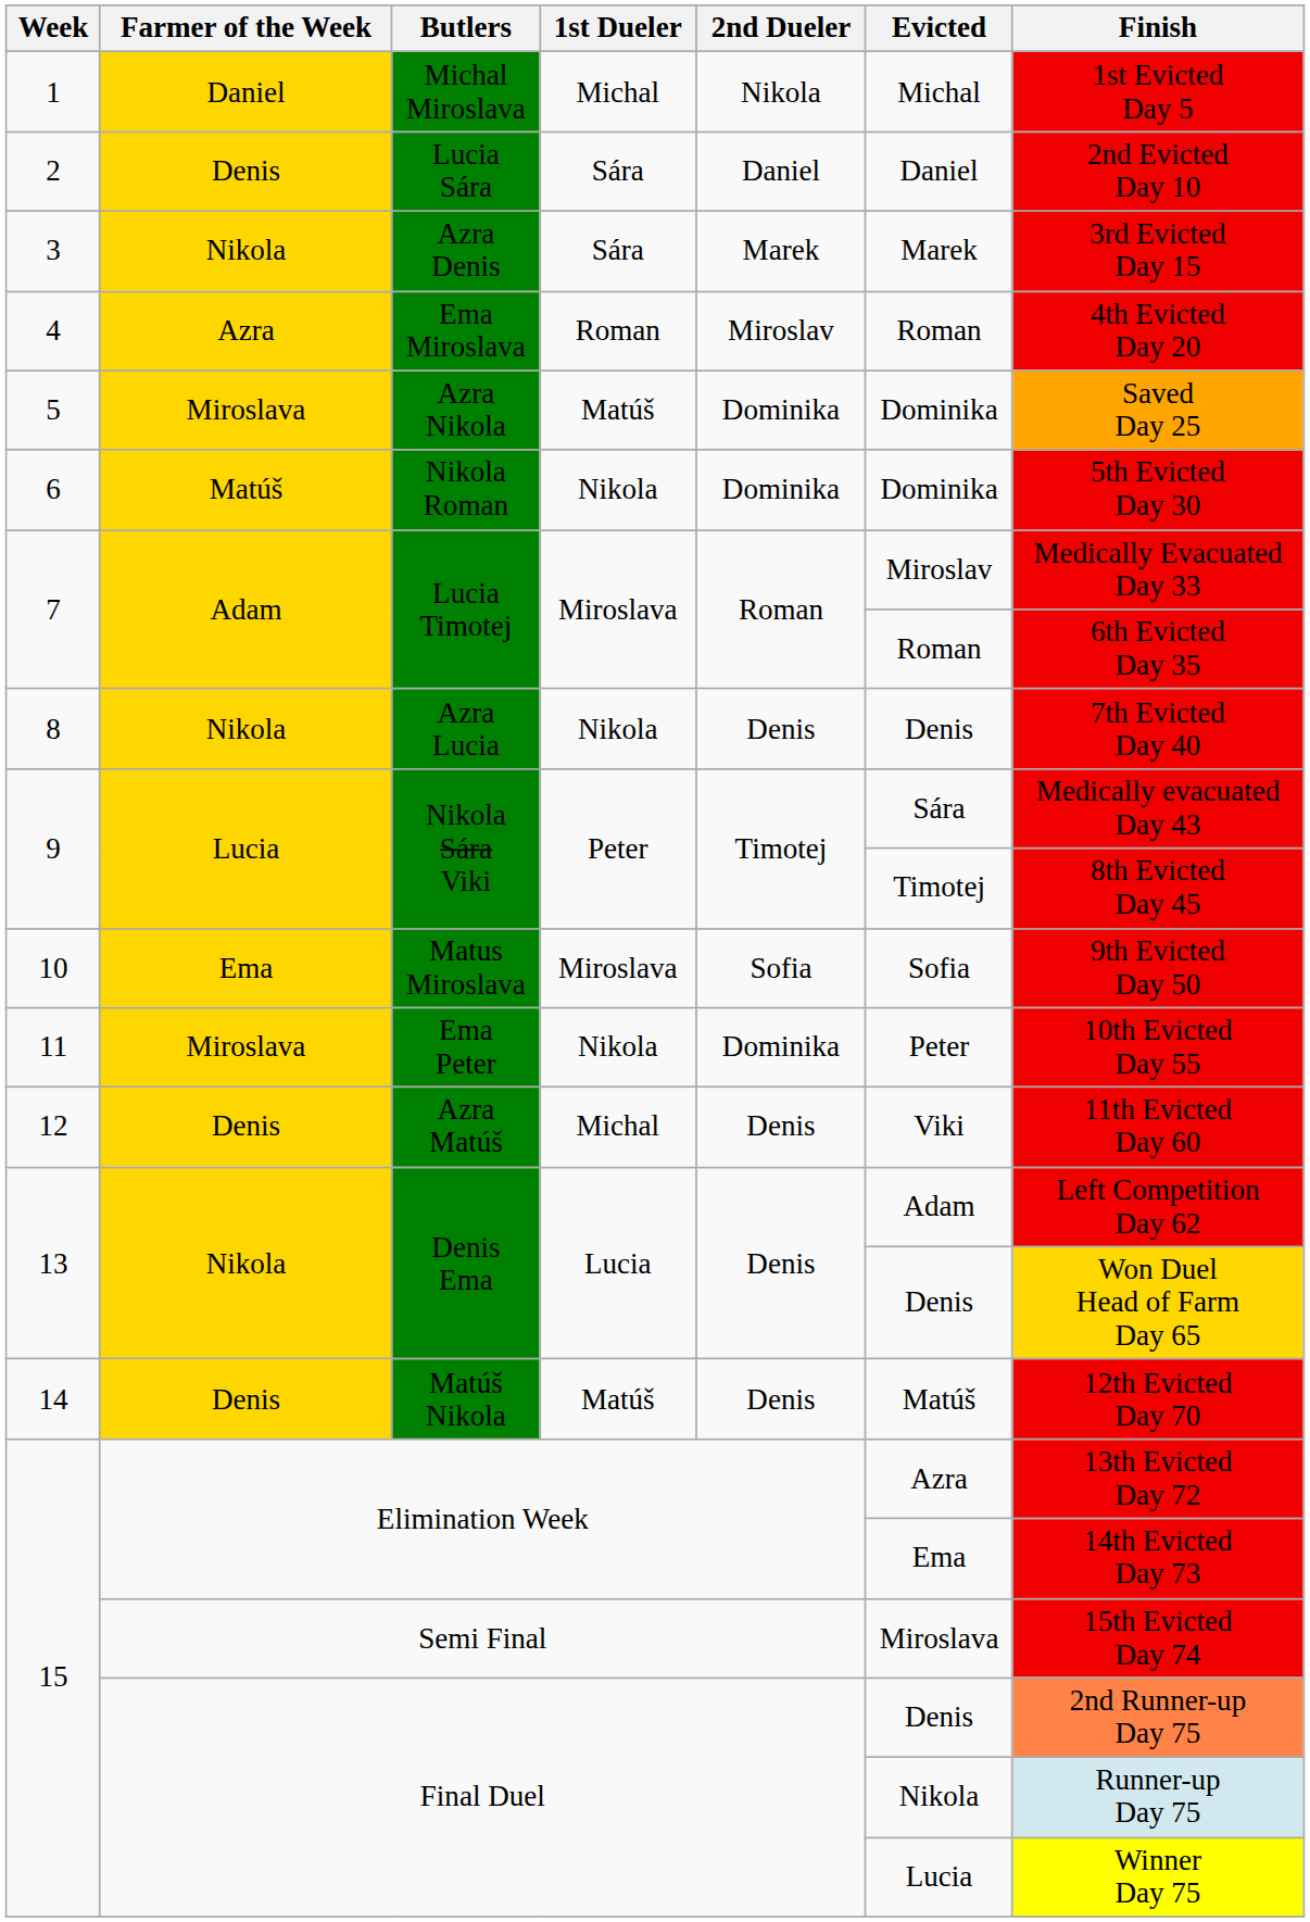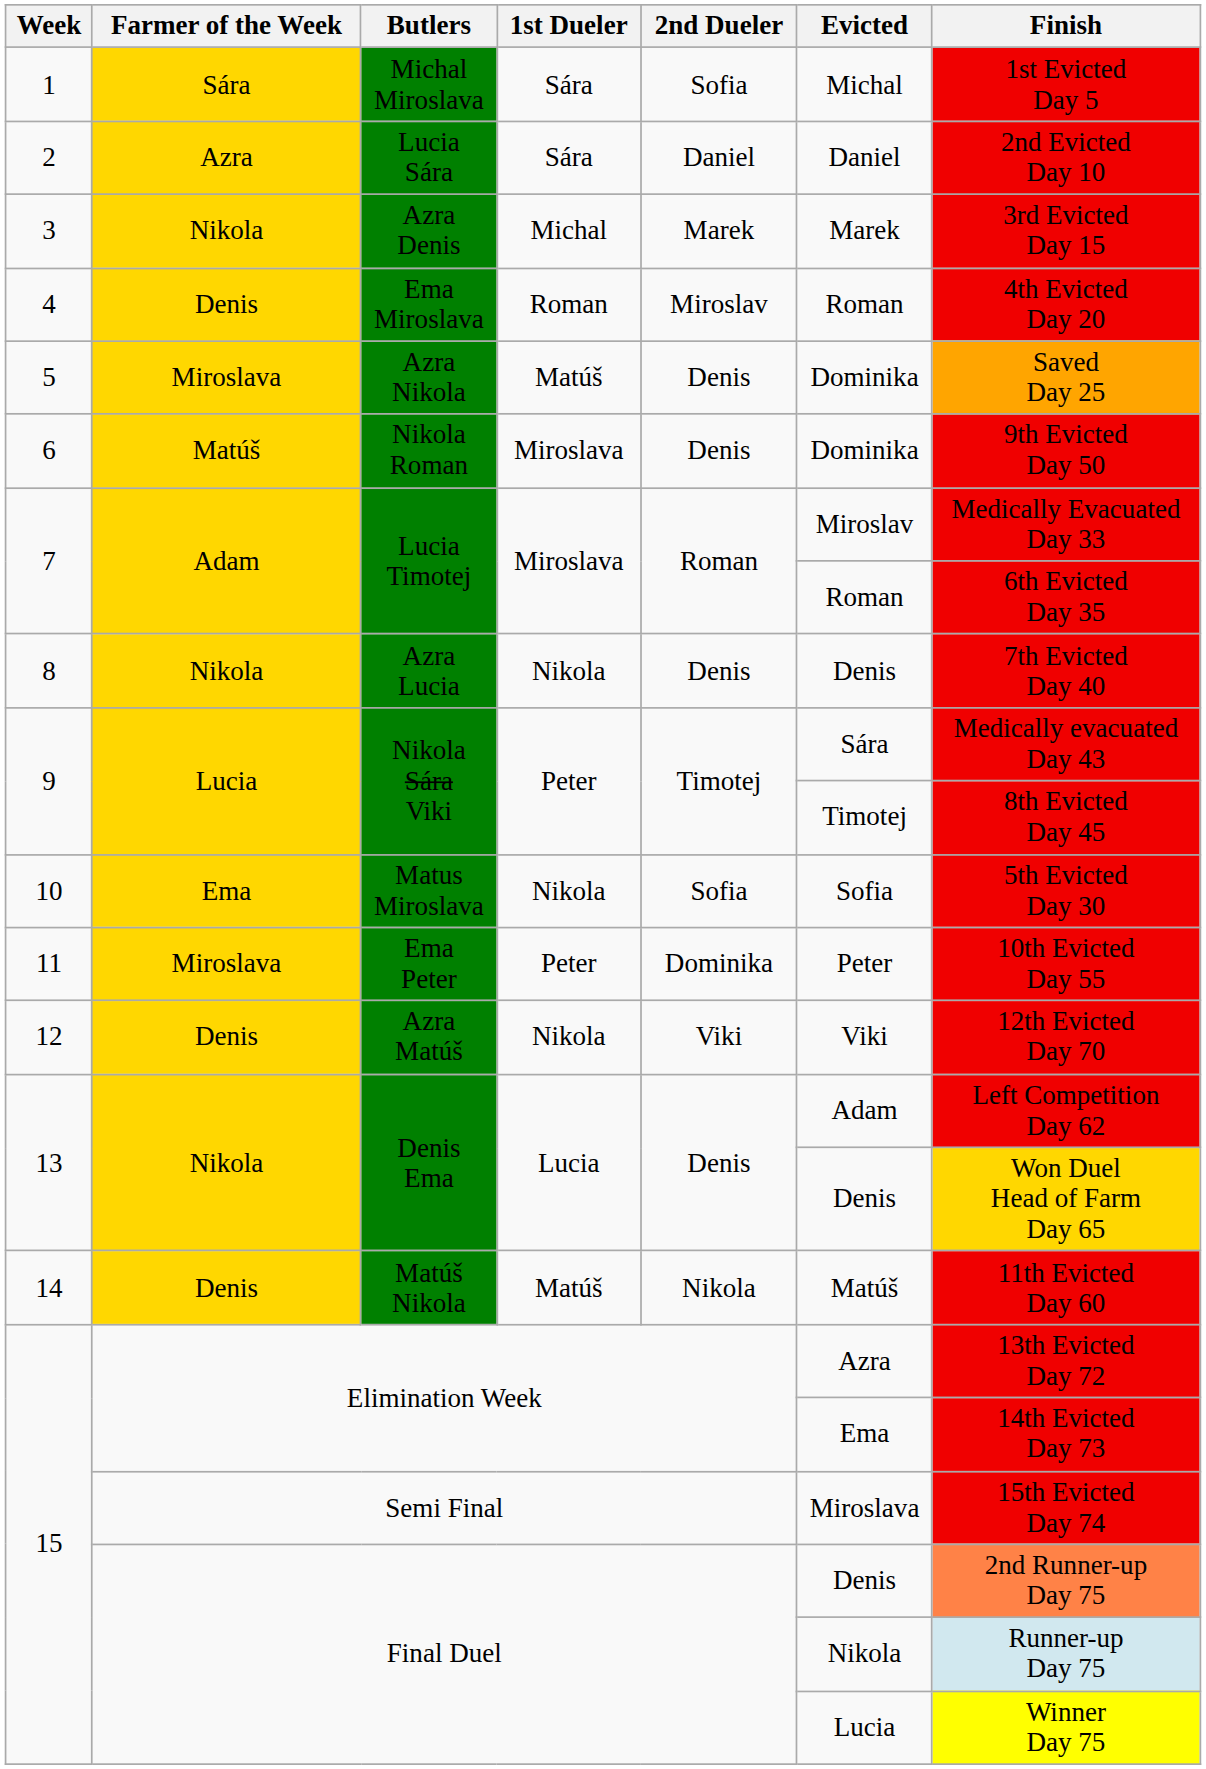 <table class="wikitable" style="text-align:center; width:80%; margin-left:auto; margin-right:auto;">
 <tr>
 <th>Week</th>
 <th>Farmer of the Week</th>
 <th>Butlers</th>
 <th>1st Dueler</th>
 <th>2nd Dueler</th>
 <th>Evicted</th>
 <th>Finish</th>
 </tr>
 <tr>
 <td>1</td>
-<td style="background:gold;">Daniel</td>
+<td style="background:gold;">Sára</td>
 <td style="background:green;">Michal<br>Miroslava</td>
-<td>Michal</td>
-<td>Nikola</td>
+<td>Sára</td>
+<td>Sofia</td>
 <td>Michal</td>
 <td style="background:#f00000;">1st Evicted<br>Day 5</td>
 </tr>
 <tr>
 <td>2</td>
-<td style="background:gold;">Denis</td>
+<td style="background:gold;">Azra</td>
 <td style="background:green;">Lucia<br>Sára</td>
 <td>Sára</td>
 <td>Daniel</td>
 <td>Daniel</td>
 <td style="background:#f00000;">2nd Evicted<br>Day 10</td>
 </tr>
 <tr>
 <td>3</td>
 <td style="background:gold;">Nikola</td>
 <td style="background:green;">Azra<br>Denis</td>
-<td>Sára</td>
+<td>Michal</td>
 <td>Marek</td>
 <td>Marek</td>
 <td style="background:#f00000;">3rd Evicted<br>Day 15</td>
 </tr>
 <tr>
 <td>4</td>
-<td style="background:gold;">Azra</td>
+<td style="background:gold;">Denis</td>
 <td style="background:green;">Ema<br>Miroslava</td>
 <td>Roman</td>
 <td>Miroslav</td>
 <td>Roman</td>
 <td style="background:#f00000;">4th Evicted<br>Day 20</td>
 </tr>
 <tr>
 <td>5</td>
 <td style="background:gold;">Miroslava</td>
 <td style="background:green;">Azra<br>Nikola</td>
 <td>Matúš</td>
-<td>Dominika</td>
+<td>Denis</td>
 <td>Dominika</td>
 <td style="background:orange;">Saved<br>Day 25</td>
 </tr>
 <tr>
 <td>6</td>
 <td style="background:gold;">Matúš</td>
 <td style="background:green;">Nikola<br>Roman</td>
-<td>Nikola</td>
+<td>Miroslava</td>
+<td>Denis</td>
 <td>Dominika</td>
-<td>Dominika</td>
-<td style="background:#f00000;">5th Evicted<br>Day 30</td>
+<td style="background:#f00000;">9th Evicted<br>Day 50</td>
 </tr>
 <tr>
 <td rowspan="2">7</td>
 <td rowspan="2" style="background:gold;">Adam</td>
 <td rowspan="2" style="background:green;">Lucia<br>Timotej</td>
 <td rowspan="2">Miroslava</td>
 <td rowspan="2">Roman</td>
 <td rowspan="1">Miroslav</td>
 <td rowspan="1" style="background:#f00000;">Medically Evacuated<br>Day 33</td>
 </tr>
 <tr>
 <td rowspan="1">Roman</td>
 <td rowspan="1" style="background:#f00000;">6th Evicted<br>Day 35</td>
 </tr>
 <tr>
 <td>8</td>
 <td style="background:gold;">Nikola</td>
 <td style="background:green;">Azra<br>Lucia</td>
 <td>Nikola</td>
 <td>Denis</td>
 <td>Denis</td>
 <td style="background:#f00000;">7th Evicted<br>Day 40</td>
 </tr>
 <tr>
 <td rowspan="2">9</td>
 <td rowspan="2" style="background:gold;">Lucia</td>
 <td rowspan="2" style="background:green;">Nikola<br><s>Sára</s><br>Viki</td>
 <td rowspan="2">Peter</td>
 <td rowspan="2">Timotej</td>
 <td rowspan="1">Sára</td>
 <td rowspan="1" style="background:#f00000;">Medically evacuated<br>Day 43</td>
 </tr>
 <tr>
 <td rowspan="1">Timotej</td>
 <td rowspan="1" style="background:#f00000;">8th Evicted<br>Day 45</td>
 </tr>
 <tr>
 <td>10</td>
 <td style="background:gold;">Ema</td>
 <td style="background:green;">Matus<br>Miroslava</td>
-<td>Miroslava</td>
+<td>Nikola</td>
 <td>Sofia</td>
 <td>Sofia</td>
-<td style="background:#f00000;">9th Evicted<br>Day 50</td>
+<td style="background:#f00000;">5th Evicted<br>Day 30</td>
 </tr>
 <tr>
 <td>11</td>
 <td style="background:gold;">Miroslava</td>
 <td style="background:green;">Ema<br>Peter</td>
-<td>Nikola</td>
+<td>Peter</td>
 <td>Dominika</td>
 <td>Peter</td>
 <td style="background:#f00000;">10th Evicted<br>Day 55</td>
 </tr>
 <tr>
 <td>12</td>
 <td style="background:gold;">Denis</td>
 <td style="background:green;">Azra<br>Matúš</td>
-<td>Michal</td>
-<td>Denis</td>
+<td>Nikola</td>
 <td>Viki</td>
-<td style="background:#f00000;">11th Evicted<br>Day 60</td>
+<td>Viki</td>
+<td style="background:#f00000;">12th Evicted<br>Day 70</td>
 </tr>
 <tr>
 <td rowspan="2">13</td>
 <td rowspan="2" style="background:gold;">Nikola</td>
 <td rowspan="2" style="background:green;">Denis<br>Ema</td>
 <td rowspan="2">Lucia</td>
 <td rowspan="2">Denis</td>
 <td rowspan="1">Adam</td>
 <td rowspan="1" style="background:#f00000;">Left Competition<br>Day 62</td>
 </tr>
 <tr>
 <td rowspan="1">Denis</td>
 <td rowspan="1" style="background:gold;">Won Duel<br>Head of Farm<br>Day 65</td>
 </tr>
 <tr>
 <td>14</td>
 <td style="background:gold;">Denis</td>
 <td style="background:green;">Matúš<br>Nikola</td>
 <td>Matúš</td>
-<td>Denis</td>
+<td>Nikola</td>
 <td>Matúš</td>
-<td style="background:#f00000;">12th Evicted<br>Day 70</td>
+<td style="background:#f00000;">11th Evicted<br>Day 60</td>
 </tr>
 <tr>
 <td rowspan="6">15</td>
 <td colspan="4" rowspan="2">Elimination Week</td>
 <td rowspan="1">Azra</td>
 <td rowspan="1" style="background:#f00000;">13th Evicted<br>Day 72</td>
 </tr>
 <tr>
 <td rowspan="1">Ema</td>
 <td rowspan="1" style="background:#f00000;">14th Evicted<br>Day 73</td>
 </tr>
 <tr>
 <td colspan="4" rowspan="1">Semi Final</td>
 <td rowspan="1">Miroslava</td>
 <td rowspan="1" style="background:#f00000;">15th Evicted<br>Day 74</td>
 </tr>
 <tr>
 <td colspan="4" rowspan="3">Final Duel</td>
 <td rowspan="1">Denis</td>
 <td rowspan="1" style="background:#FF8247;">2nd Runner-up<br>Day 75</td>
 </tr>
 <tr>
 <td rowspan="1">Nikola</td>
 <td rowspan="1" style="background:#D1E8EF">Runner-up<br>Day 75</td>
 </tr>
 <tr>
 <td rowspan="1">Lucia</td>
 <td rowspan="1" style="background:yellow">Winner<br>Day 75</td>
 </tr>
 </table>
